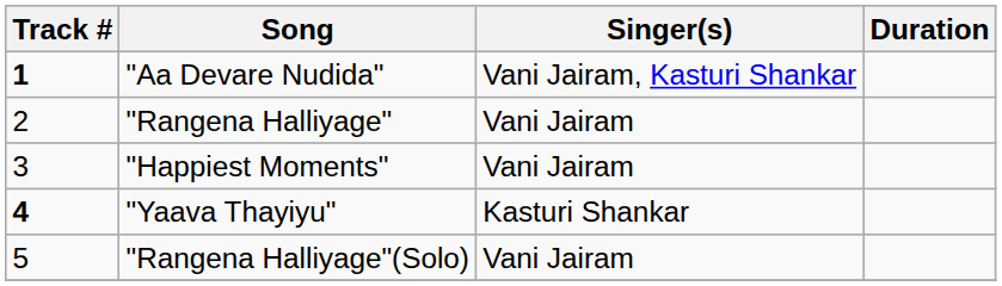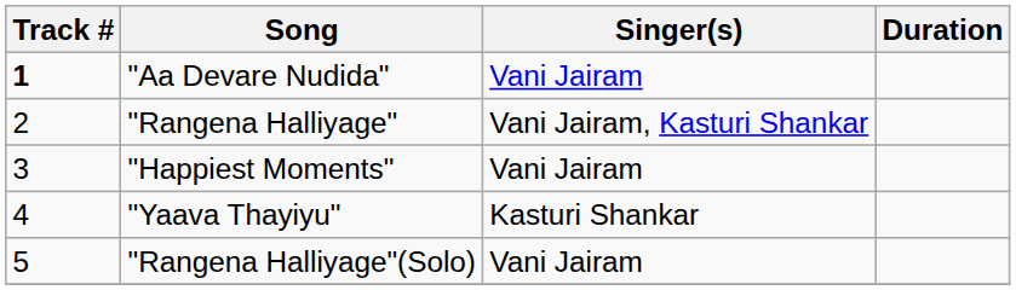 <table class="wikitable" style="font-size:95%;">
 <tr>
 <th>Track #</th>
 <th>Song</th>
 <th>Singer(s)</th>
 <th>Duration</th>
 </tr>
 <tr>
 <td><strong>1</strong></td>
 <td>"Aa Devare Nudida"</td>
-<td>Vani Jairam, <a href='#'>Kasturi Shankar</a></td>
+<td><a href='#'>Vani Jairam</a></td>
 <td></td>
 </tr>
 <tr>
 <td>2</td>
 <td>"Rangena Halliyage"</td>
-<td>Vani Jairam</td>
+<td>Vani Jairam, <a href='#'>Kasturi Shankar</a></td>
 <td></td>
 </tr>
 <tr>
 <td>3</td>
 <td>"Happiest Moments"</td>
 <td>Vani Jairam</td>
 <td></td>
 </tr>
 <tr>
-<td><strong>4</strong></td>
+<td>4</td>
 <td>"Yaava Thayiyu"</td>
 <td>Kasturi Shankar</td>
 <td></td>
 </tr>
 <tr>
 <td>5</td>
 <td>"Rangena Halliyage"(Solo)</td>
 <td>Vani Jairam</td>
 <td></td>
 </tr>
 <tr>
 </tr>
 </table>
